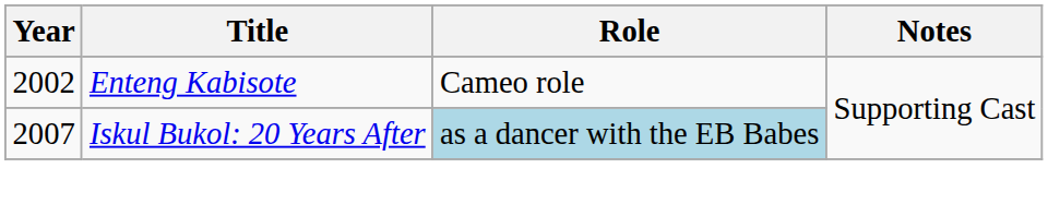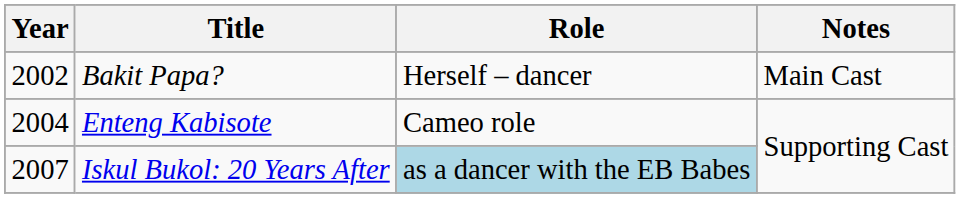 <table class="wikitable" style="font-size: 95%;">
 <tr>
 <th>Year</th>
 <th>Title</th>
 <th>Role</th>
 <th>Notes</th>
 </tr>
 <tr>
 <td>2002</td>
+<td><em>Bakit Papa?</em></td>
+<td>Herself – dancer</td>
+<td>Main Cast</td>
+</tr>
+<tr>
+<td>2004</td>
 <td><a href='#'><em>Enteng Kabisote</em></a></td>
 <td>Cameo role</td>
 <td rowspan="2">Supporting Cast</td>
 </tr>
 <tr>
 <td>2007</td>
 <td><a href='#'><em>Iskul Bukol: 20 Years After</em></a></td>
 <td style="background: lightblue;">as a dancer with the EB Babes</td>
 </tr>
 </table>
